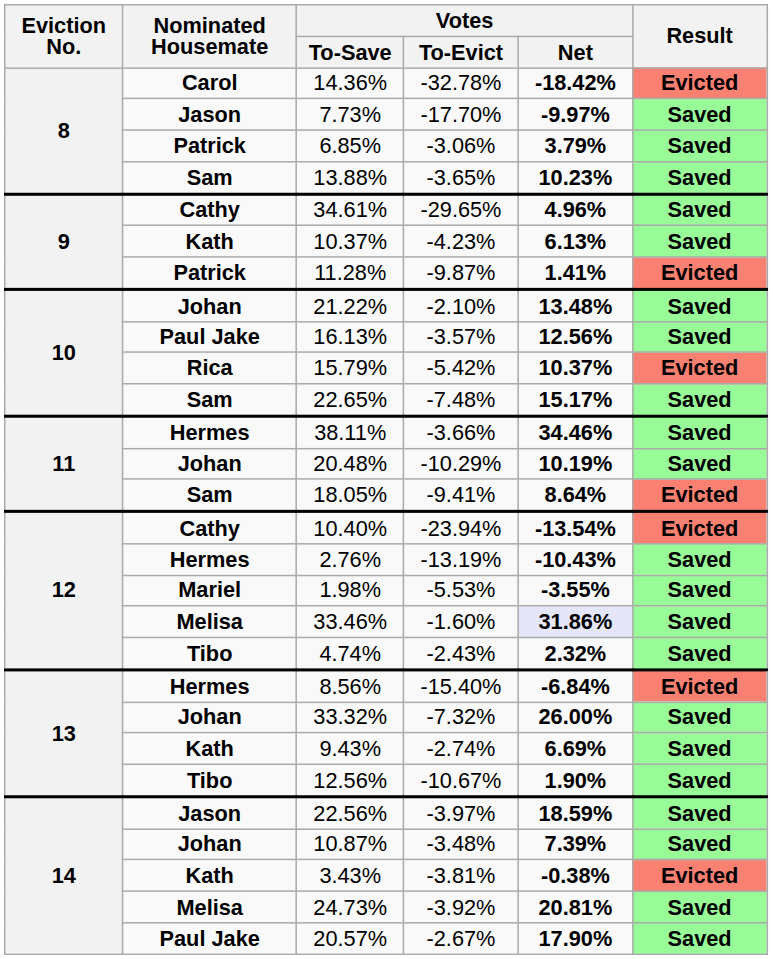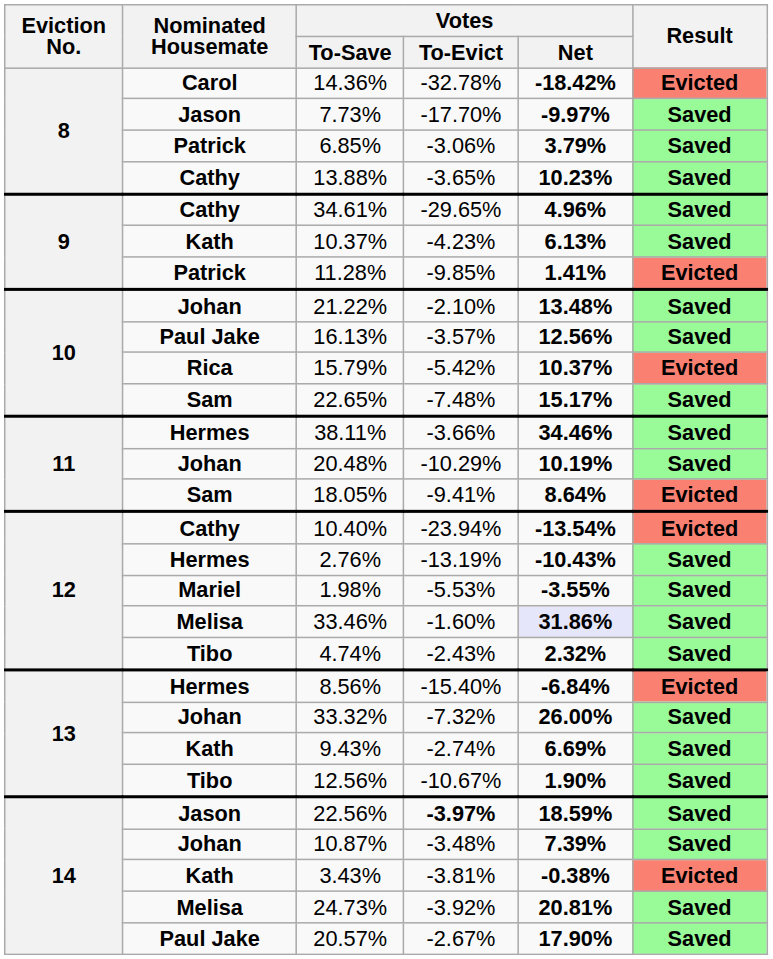 <table class="wikitable" style="text-align:center; font-size:90%; line-height:14px;" width="40%">
 <tr>
 <th rowspan=2 width="05%">Eviction No.</th>
 <th rowspan=2 width="10%">Nominated<br>Housemate</th>
 <th colspan=3 width="15%">Votes</th>
 <th rowspan=2 width="10%">Result</th>
 </tr>
 <tr>
 <th width="05%">To-Save</th>
 <th width="05%">To-Evict</th>
 <th width="05%">Net</th>
 </tr>
 <tr>
 <th rowspan=4>8</th>
 <td><strong>Carol</strong></td>
 <td>14.36%</td>
 <td>-32.78%</td>
 <td><strong> -18.42% </strong></td>
 <td align="center" bgcolor="#FA8072"><strong> Evicted  </strong></td>
 </tr>
 <tr>
 <td><strong>Jason</strong></td>
 <td>7.73%</td>
 <td>-17.70%</td>
 <td><strong> -9.97% </strong></td>
 <td align="center" bgcolor="#98FB98"><strong> Saved </strong></td>
 </tr>
 <tr>
 <td><strong>Patrick</strong></td>
 <td>6.85%</td>
 <td>-3.06%</td>
 <td><strong> 3.79% </strong></td>
 <td align="center" bgcolor="#98FB98"><strong> Saved </strong></td>
 </tr>
 <tr>
-<td><strong>Sam</strong></td>
+<td><strong>Cathy</strong></td>
 <td>13.88%</td>
 <td>-3.65%</td>
 <td><strong> 10.23% </strong></td>
 <td align="center" bgcolor="#98FB98"><strong> Saved </strong></td>
 </tr>
 <tr style="border-top: 2px solid;">
 <th rowspan=3>9</th>
 <td><strong>Cathy</strong></td>
 <td>34.61%</td>
 <td>-29.65%</td>
 <td><strong> 4.96% </strong></td>
 <td align="center" bgcolor="#98FB98"><strong> Saved </strong></td>
 </tr>
 <tr>
 <td><strong>Kath</strong></td>
 <td>10.37%</td>
 <td>-4.23%</td>
 <td><strong> 6.13% </strong></td>
 <td align="center" bgcolor="#98FB98"><strong> Saved </strong></td>
 </tr>
 <tr>
 <td><strong>Patrick</strong></td>
 <td>11.28%</td>
-<td>-9.87%</td>
+<td>-9.85%</td>
 <td><strong> 1.41% </strong></td>
 <td align="center" bgcolor="#FA8072"><strong> Evicted </strong></td>
 </tr>
 <tr style="border-top: 2px solid;">
 <th rowspan=4>10</th>
 <td><strong>Johan</strong></td>
 <td>21.22%</td>
 <td>-2.10%</td>
 <td><strong> 13.48% </strong></td>
 <td align="center" bgcolor="#98FB98"><strong> Saved </strong></td>
 </tr>
 <tr>
 <td><strong>Paul Jake</strong></td>
 <td>16.13%</td>
 <td>-3.57%</td>
 <td><strong> 12.56% </strong></td>
 <td align="center" bgcolor="#98FB98"><strong> Saved </strong></td>
 </tr>
 <tr>
 <td><strong>Rica</strong></td>
 <td>15.79%</td>
 <td>-5.42%</td>
 <td><strong> 10.37% </strong></td>
 <td align="center" bgcolor="#FA8072"><strong> Evicted </strong></td>
 </tr>
 <tr>
 <td><strong>Sam</strong></td>
 <td>22.65%</td>
 <td>-7.48%</td>
 <td><strong> 15.17% </strong></td>
 <td align="center" bgcolor="#98FB98"><strong> Saved </strong></td>
 </tr>
 <tr style="border-top: 2px solid;">
 <th rowspan=3>11</th>
 <td><strong>Hermes</strong></td>
 <td>38.11%</td>
 <td>-3.66%</td>
 <td><strong> 34.46% </strong></td>
 <td align="center" bgcolor="#98FB98"><strong> Saved </strong></td>
 </tr>
 <tr>
 <td><strong>Johan</strong></td>
 <td>20.48%</td>
 <td>-10.29%</td>
 <td><strong> 10.19% </strong></td>
 <td align="center" bgcolor="#98FB98"><strong> Saved </strong></td>
 </tr>
 <tr>
 <td><strong>Sam</strong></td>
 <td>18.05%</td>
 <td>-9.41%</td>
 <td><strong> 8.64% </strong></td>
 <td align="center" bgcolor="#FA8072"><strong> Evicted </strong></td>
 </tr>
 <tr style="border-top: 2px solid;">
 <th rowspan=5>12</th>
 <td><strong>Cathy</strong></td>
 <td>10.40%</td>
 <td>-23.94%</td>
 <td><strong> -13.54% </strong></td>
 <td align="center" bgcolor="#FA8072"><strong> Evicted </strong></td>
 </tr>
 <tr>
 <td><strong>Hermes</strong></td>
 <td>2.76%</td>
 <td>-13.19%</td>
 <td><strong> -10.43% </strong></td>
 <td align="center" bgcolor="#98FB98"><strong> Saved </strong></td>
 </tr>
 <tr>
 <td><strong>Mariel</strong></td>
 <td>1.98%</td>
 <td>-5.53%</td>
 <td><strong> -3.55% </strong></td>
 <td align="center" bgcolor="#98FB98"><strong> Saved </strong></td>
 </tr>
 <tr>
 <td><strong>Melisa</strong></td>
 <td>33.46%</td>
 <td>-1.60%</td>
 <td style="background: lavender;"><strong> 31.86% </strong></td>
 <td align="center" bgcolor="#98FB98"><strong> Saved </strong></td>
 </tr>
 <tr>
 <td><strong>Tibo</strong></td>
 <td>4.74%</td>
 <td>-2.43%</td>
 <td><strong> 2.32% </strong></td>
 <td align="center" bgcolor="#98FB98"><strong> Saved </strong></td>
 </tr>
 <tr style="border-top: 2px solid;">
 <th rowspan=4>13</th>
 <td><strong>Hermes</strong></td>
 <td>8.56%</td>
 <td>-15.40%</td>
 <td><strong> -6.84% </strong></td>
 <td align="center" bgcolor="#FA8072"><strong> Evicted </strong></td>
 </tr>
 <tr>
 <td><strong>Johan</strong></td>
 <td>33.32%</td>
 <td>-7.32%</td>
 <td><strong> 26.00% </strong></td>
 <td align="center" bgcolor="#98FB98"><strong> Saved </strong></td>
 </tr>
 <tr>
 <td><strong>Kath</strong></td>
 <td>9.43%</td>
 <td>-2.74%</td>
 <td><strong> 6.69% </strong></td>
 <td align="center" bgcolor="#98FB98"><strong> Saved </strong></td>
 </tr>
 <tr>
 <td><strong>Tibo</strong></td>
 <td>12.56%</td>
 <td>-10.67%</td>
 <td><strong> 1.90% </strong></td>
 <td align="center" bgcolor="#98FB98"><strong> Saved </strong></td>
 </tr>
 <tr style="border-top: 2px solid;">
 <th rowspan=5>14</th>
 <td><strong>Jason</strong></td>
 <td>22.56%</td>
-<td>-3.97%</td>
+<td><strong>-3.97%</strong></td>
 <td><strong> 18.59% </strong></td>
 <td align="center" bgcolor="#98FB98"><strong> Saved </strong></td>
 </tr>
 <tr>
 <td><strong>Johan</strong></td>
 <td>10.87%</td>
 <td>-3.48%</td>
 <td><strong> 7.39% </strong></td>
 <td align="center" bgcolor="#98FB98"><strong> Saved </strong></td>
 </tr>
 <tr>
 <td><strong>Kath</strong></td>
 <td>3.43%</td>
 <td>-3.81%</td>
 <td><strong> -0.38% </strong></td>
 <td align="center" bgcolor="#FA8072"><strong> Evicted </strong></td>
 </tr>
 <tr>
 <td><strong>Melisa</strong></td>
 <td>24.73%</td>
 <td>-3.92%</td>
 <td><strong> 20.81% </strong></td>
 <td align="center" bgcolor="#98FB98"><strong> Saved </strong></td>
 </tr>
 <tr>
 <td><strong>Paul Jake</strong></td>
 <td>20.57%</td>
 <td>-2.67%</td>
 <td><strong> 17.90% </strong></td>
 <td align="center" bgcolor="#98FB98"><strong> Saved </strong></td>
 </tr>
 <tr>
 </tr>
 </table>
